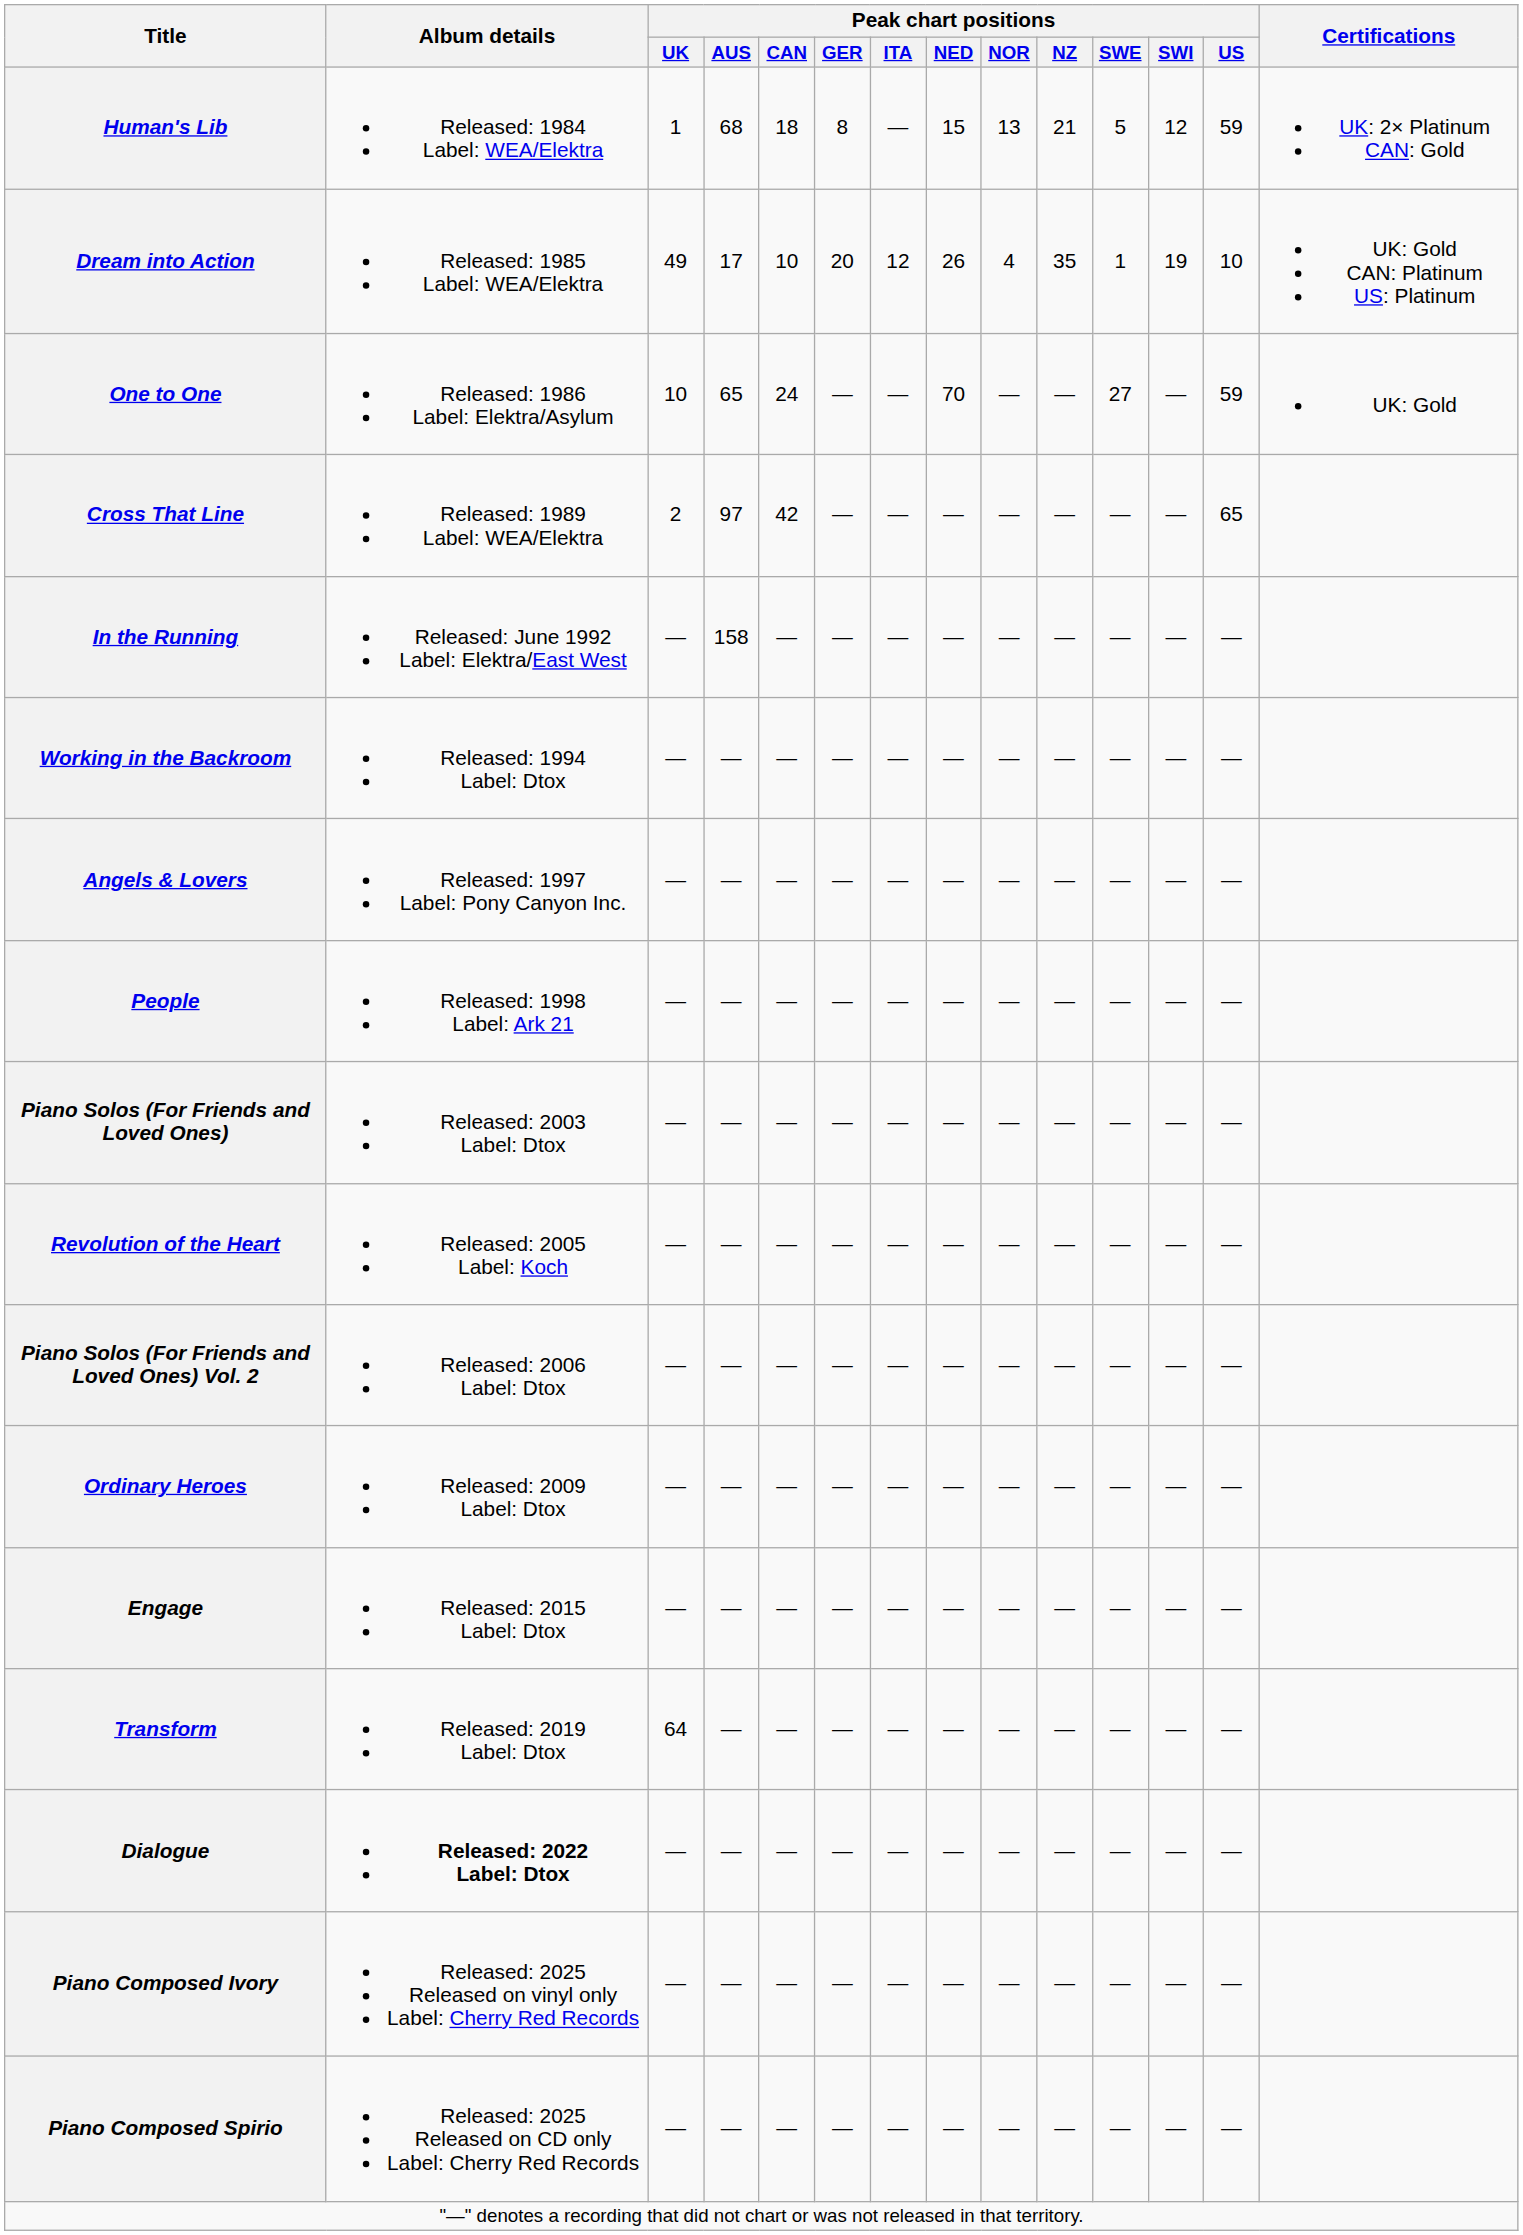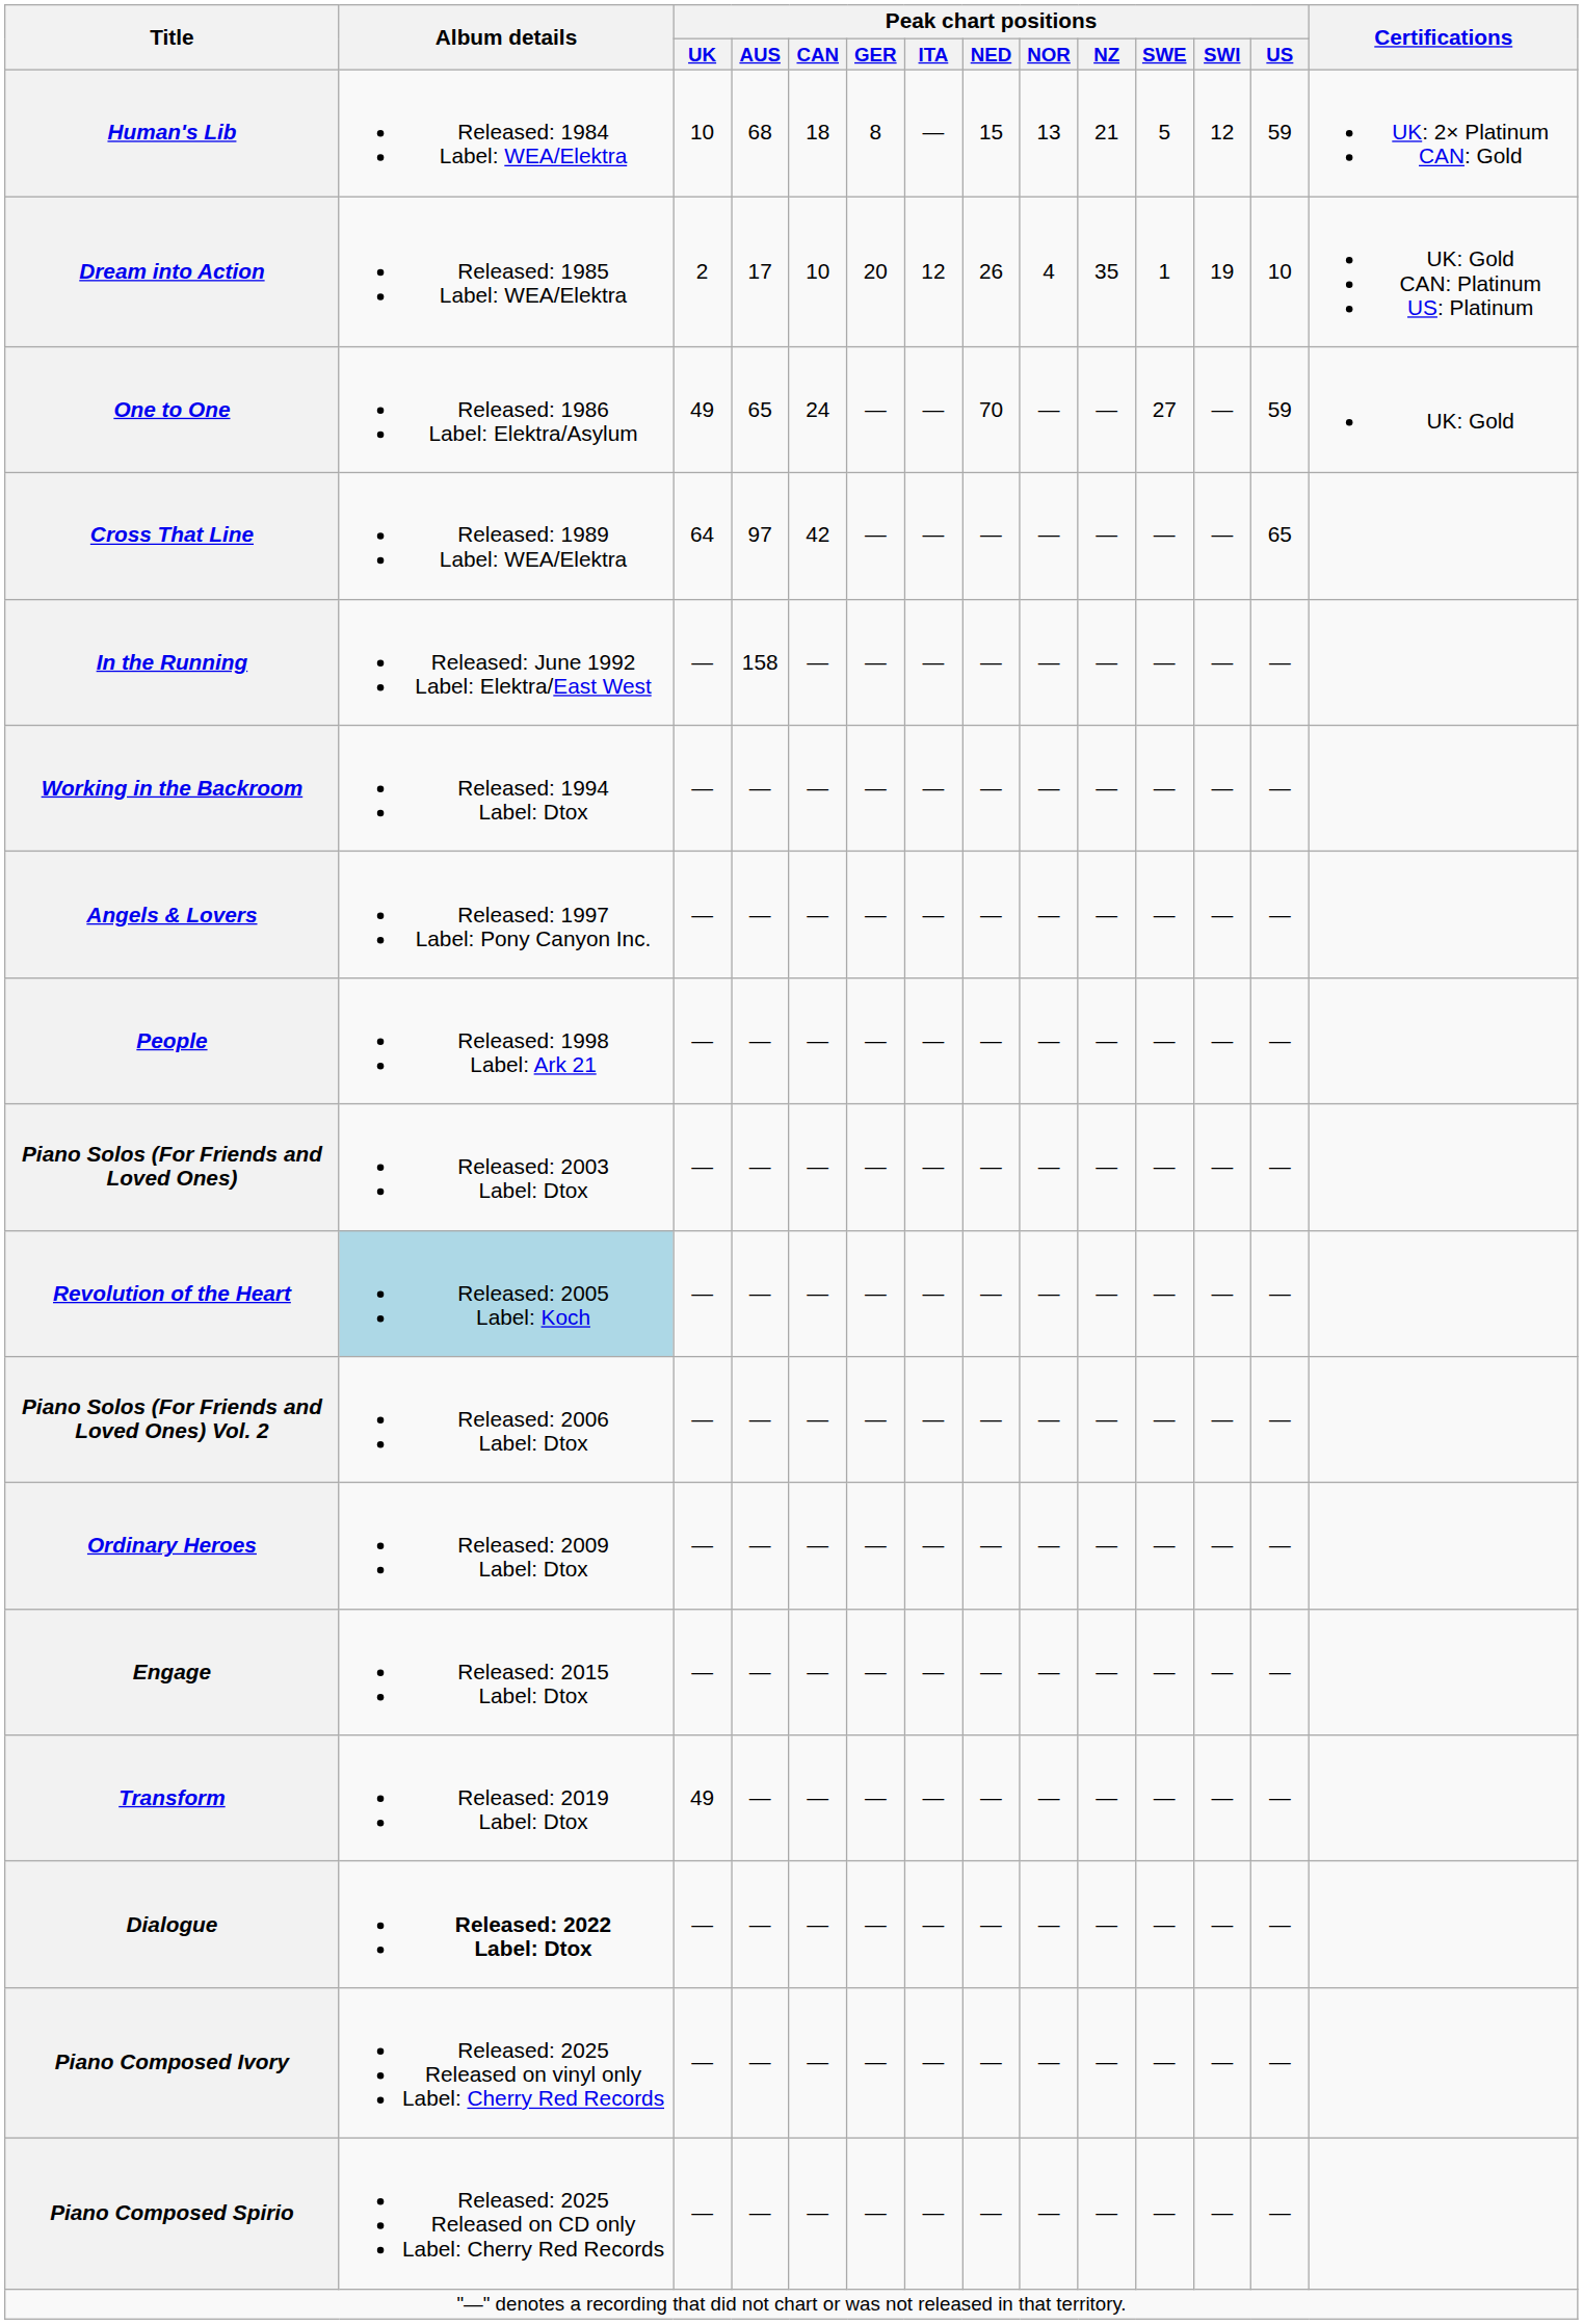 <table class="wikitable plainrowheaders" style="text-align:center;">
 <tr>
 <th scope="col" rowspan="2" style="width:15em;">Title</th>
 <th scope="col" rowspan="2" style="width:15em;">Album details</th>
 <th scope="col" colspan="11">Peak chart positions</th>
 <th scope="col" rowspan="2" style="width:12em;"><a href='#'>Certifications</a></th>
 </tr>
 <tr>
 <th scope="col" style="width:2.5em;font-size:90%;"><a href='#'>UK</a><br></th>
 <th scope="col" style="width:2.5em;font-size:90%;"><a href='#'>AUS</a><br></th>
 <th scope="col" style="width:2.5em;font-size:90%;"><a href='#'>CAN</a><br></th>
 <th scope="col" style="width:2.5em;font-size:90%;"><a href='#'>GER</a><br></th>
 <th scope="col" style="width:2.5em;font-size:90%;"><a href='#'>ITA</a><br></th>
 <th scope="col" style="width:2.5em;font-size:90%;"><a href='#'>NED</a><br></th>
 <th scope="col" style="width:2.5em;font-size:90%;"><a href='#'>NOR</a><br></th>
 <th scope="col" style="width:2.5em;font-size:90%;"><a href='#'>NZ</a><br></th>
 <th scope="col" style="width:2.5em;font-size:90%;"><a href='#'>SWE</a><br></th>
 <th scope="col" style="width:2.5em;font-size:90%;"><a href='#'>SWI</a><br></th>
 <th scope="col" style="width:2.5em;font-size:90%;"><a href='#'>US</a><br></th>
 </tr>
 <tr>
 <th scope="row"><em><a href='#'>Human's Lib</a></em></th>
 <td><br><ul><li>Released: 1984</li><li>Label: <a href='#'>WEA/Elektra</a></li></ul></td>
-<td>1</td>
+<td>10</td>
 <td>68</td>
 <td>18</td>
 <td>8</td>
 <td>—</td>
 <td>15</td>
 <td>13</td>
 <td>21</td>
 <td>5</td>
 <td>12</td>
 <td>59</td>
 <td><br><ul><li><a href='#'>UK</a>: 2× Platinum</li><li><a href='#'>CAN</a>: Gold</li></ul></td>
 </tr>
 <tr>
 <th scope="row"><em><a href='#'>Dream into Action</a></em></th>
 <td><br><ul><li>Released: 1985</li><li>Label: WEA/Elektra</li></ul></td>
-<td>49</td>
+<td>2</td>
 <td>17</td>
 <td>10</td>
 <td>20</td>
 <td>12</td>
 <td>26</td>
 <td>4</td>
 <td>35</td>
 <td>1</td>
 <td>19</td>
 <td>10</td>
 <td><br><ul><li>UK: Gold</li><li>CAN: Platinum</li><li><a href='#'>US</a>: Platinum</li></ul></td>
 </tr>
 <tr>
 <th scope="row"><em><a href='#'>One to One</a></em></th>
 <td><br><ul><li>Released: 1986</li><li>Label: Elektra/Asylum</li></ul></td>
-<td>10</td>
+<td>49</td>
 <td>65</td>
 <td>24</td>
 <td>—</td>
 <td>—</td>
 <td>70</td>
 <td>—</td>
 <td>—</td>
 <td>27</td>
 <td>—</td>
 <td>59</td>
 <td><br><ul><li>UK: Gold</li></ul></td>
 </tr>
 <tr>
 <th scope="row"><em><a href='#'>Cross That Line</a></em></th>
 <td><br><ul><li>Released: 1989</li><li>Label: WEA/Elektra</li></ul></td>
-<td>2</td>
+<td>64</td>
 <td>97</td>
 <td>42</td>
 <td>—</td>
 <td>—</td>
 <td>—</td>
 <td>—</td>
 <td>—</td>
 <td>—</td>
 <td>—</td>
 <td>65</td>
 <td></td>
 </tr>
 <tr>
 <th scope="row"><em><a href='#'>In the Running</a></em></th>
 <td><br><ul><li>Released: June 1992</li><li>Label: Elektra/<a href='#'>East West</a></li></ul></td>
 <td>—</td>
 <td>158</td>
 <td>—</td>
 <td>—</td>
 <td>—</td>
 <td>—</td>
 <td>—</td>
 <td>—</td>
 <td>—</td>
 <td>—</td>
 <td>—</td>
 <td></td>
 </tr>
 <tr>
 <th scope="row"><em><a href='#'>Working in the Backroom</a></em></th>
 <td><br><ul><li>Released: 1994</li><li>Label: Dtox</li></ul></td>
 <td>—</td>
 <td>—</td>
 <td>—</td>
 <td>—</td>
 <td>—</td>
 <td>—</td>
 <td>—</td>
 <td>—</td>
 <td>—</td>
 <td>—</td>
 <td>—</td>
 <td></td>
 </tr>
 <tr>
 <th scope="row"><em><a href='#'>Angels & Lovers</a></em></th>
 <td><br><ul><li>Released: 1997</li><li>Label: Pony Canyon Inc.</li></ul></td>
 <td>—</td>
 <td>—</td>
 <td>—</td>
 <td>—</td>
 <td>—</td>
 <td>—</td>
 <td>—</td>
 <td>—</td>
 <td>—</td>
 <td>—</td>
 <td>—</td>
 <td></td>
 </tr>
 <tr>
 <th scope="row"><em><a href='#'>People</a></em></th>
 <td><br><ul><li>Released: 1998</li><li>Label: <a href='#'>Ark 21</a></li></ul></td>
 <td>—</td>
 <td>—</td>
 <td>—</td>
 <td>—</td>
 <td>—</td>
 <td>—</td>
 <td>—</td>
 <td>—</td>
 <td>—</td>
 <td>—</td>
 <td>—</td>
 <td></td>
 </tr>
 <tr>
 <th scope="row"><em>Piano Solos (For Friends and Loved Ones)</em></th>
 <td><br><ul><li>Released: 2003</li><li>Label: Dtox</li></ul></td>
 <td>—</td>
 <td>—</td>
 <td>—</td>
 <td>—</td>
 <td>—</td>
 <td>—</td>
 <td>—</td>
 <td>—</td>
 <td>—</td>
 <td>—</td>
 <td>—</td>
 <td></td>
 </tr>
 <tr>
 <th scope="row"><em><a href='#'>Revolution of the Heart</a></em></th>
-<td><br><ul><li>Released: 2005</li><li>Label: <a href='#'>Koch</a></li></ul></td>
+<td style="background: lightblue;"><br><ul><li>Released: 2005</li><li>Label: <a href='#'>Koch</a></li></ul></td>
 <td>—</td>
 <td>—</td>
 <td>—</td>
 <td>—</td>
 <td>—</td>
 <td>—</td>
 <td>—</td>
 <td>—</td>
 <td>—</td>
 <td>—</td>
 <td>—</td>
 <td></td>
 </tr>
 <tr>
 <th scope="row"><em>Piano Solos (For Friends and Loved Ones) Vol. 2</em></th>
 <td><br><ul><li>Released: 2006</li><li>Label: Dtox</li></ul></td>
 <td>—</td>
 <td>—</td>
 <td>—</td>
 <td>—</td>
 <td>—</td>
 <td>—</td>
 <td>—</td>
 <td>—</td>
 <td>—</td>
 <td>—</td>
 <td>—</td>
 <td></td>
 </tr>
 <tr>
 <th scope="row"><em><a href='#'>Ordinary Heroes</a></em></th>
 <td><br><ul><li>Released: 2009</li><li>Label: Dtox</li></ul></td>
 <td>—</td>
 <td>—</td>
 <td>—</td>
 <td>—</td>
 <td>—</td>
 <td>—</td>
 <td>—</td>
 <td>—</td>
 <td>—</td>
 <td>—</td>
 <td>—</td>
 <td></td>
 </tr>
 <tr>
 <th scope="row"><em>Engage</em></th>
 <td><br><ul><li>Released: 2015</li><li>Label: Dtox</li></ul></td>
 <td>—</td>
 <td>—</td>
 <td>—</td>
 <td>—</td>
 <td>—</td>
 <td>—</td>
 <td>—</td>
 <td>—</td>
 <td>—</td>
 <td>—</td>
 <td>—</td>
 <td></td>
 </tr>
 <tr>
 <th scope="row"><em><a href='#'>Transform</a></em></th>
 <td><br><ul><li>Released: 2019</li><li>Label: Dtox</li></ul></td>
-<td>64</td>
+<td>49</td>
 <td>—</td>
 <td>—</td>
 <td>—</td>
 <td>—</td>
 <td>—</td>
 <td>—</td>
 <td>—</td>
 <td>—</td>
 <td>—</td>
 <td>—</td>
 <td></td>
 </tr>
 <tr>
 <th scope="row"><em>Dialogue</em></th>
 <td><strong><br><ul><li>Released: 2022</li><li>Label: Dtox</li></ul></strong></td>
 <td>—</td>
 <td>—</td>
 <td>—</td>
 <td>—</td>
 <td>—</td>
 <td>—</td>
 <td>—</td>
 <td>—</td>
 <td>—</td>
 <td>—</td>
 <td>—</td>
 <td></td>
 </tr>
 <tr>
 <th scope="row"><em>Piano Composed Ivory</em></th>
 <td><br><ul><li>Released: 2025</li><li>Released on vinyl only</li><li>Label: <a href='#'>Cherry Red Records</a></li></ul></td>
 <td>—</td>
 <td>—</td>
 <td>—</td>
 <td>—</td>
 <td>—</td>
 <td>—</td>
 <td>—</td>
 <td>—</td>
 <td>—</td>
 <td>—</td>
 <td>—</td>
 <td></td>
 </tr>
 <tr>
 <th scope="row"><em>Piano Composed Spirio</em></th>
 <td><br><ul><li>Released: 2025</li><li>Released on CD only</li><li>Label: Cherry Red Records</li></ul></td>
 <td>—</td>
 <td>—</td>
 <td>—</td>
 <td>—</td>
 <td>—</td>
 <td>—</td>
 <td>—</td>
 <td>—</td>
 <td>—</td>
 <td>—</td>
 <td>—</td>
 <td></td>
 </tr>
 <tr>
 <td colspan="15" style="font-size:90%">"—" denotes a recording that did not chart or was not released in that territory.</td>
 </tr>
 </table>
